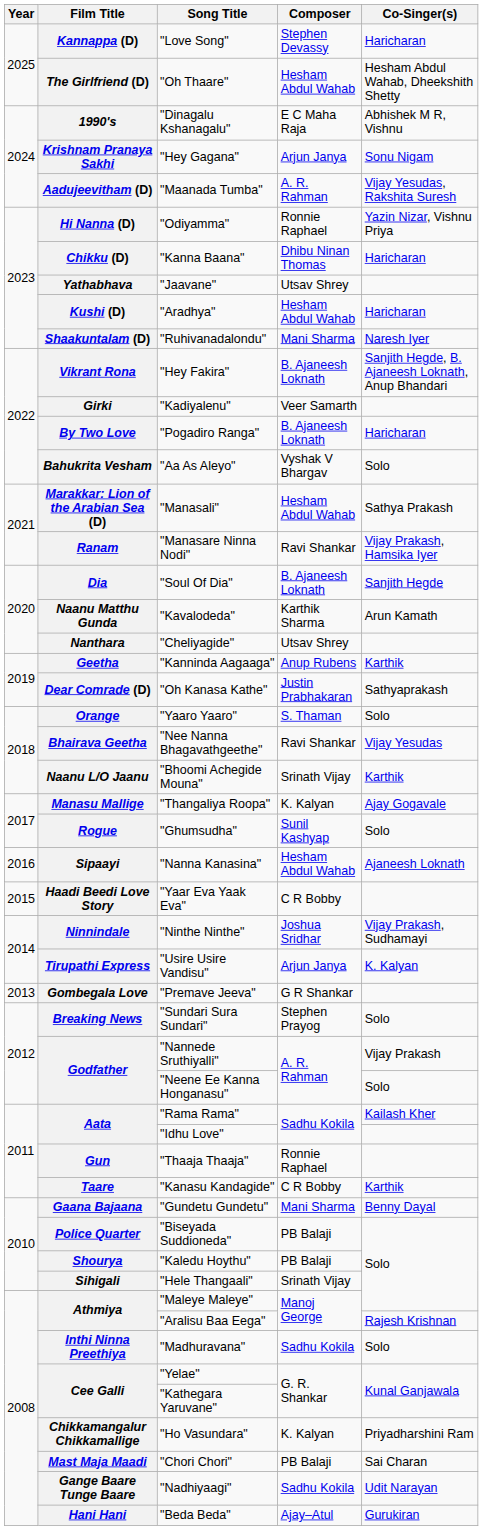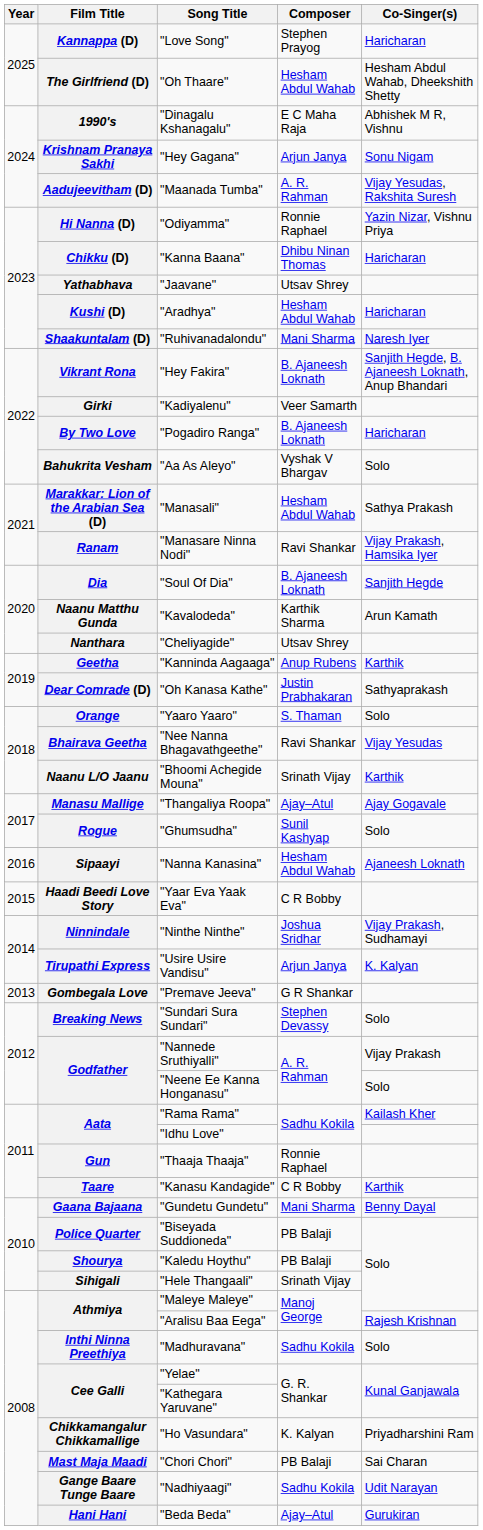 <table class="wikitable sortable plainrowheaders">
 <tr>
 <th>Year</th>
 <th>Film Title</th>
 <th>Song Title</th>
 <th>Composer</th>
 <th>Co-Singer(s)</th>
 </tr>
 <tr>
 <td rowspan="2">2025</td>
 <th><em><a href='#'>Kannappa</a></em> (D)</th>
 <td>"Love Song"</td>
-<td><a href='#'>Stephen Devassy</a></td>
+<td>Stephen Prayog</td>
 <td><a href='#'>Haricharan</a></td>
 </tr>
 <tr>
 <th><em>The Girlfriend</em> (D)</th>
 <td>"Oh Thaare"</td>
 <td><a href='#'>Hesham Abdul Wahab</a></td>
 <td>Hesham Abdul Wahab, Dheekshith Shetty</td>
 </tr>
 <tr>
 <td rowspan="3">2024</td>
 <th><em>1990's</em></th>
 <td>"Dinagalu Kshanagalu"</td>
 <td>E C Maha Raja</td>
 <td>Abhishek M R, Vishnu</td>
 </tr>
 <tr>
 <th><em><a href='#'>Krishnam Pranaya Sakhi</a></em></th>
 <td>"Hey Gagana"</td>
 <td><a href='#'>Arjun Janya</a></td>
 <td><a href='#'>Sonu Nigam</a></td>
 </tr>
 <tr>
 <th><a href='#'><em>Aadujeevitham</em></a> (D)</th>
 <td>"Maanada Tumba"</td>
 <td><a href='#'>A. R. Rahman</a></td>
 <td><a href='#'>Vijay Yesudas</a>, <a href='#'>Rakshita Suresh</a></td>
 </tr>
 <tr>
 <td rowspan="5">2023</td>
 <th><em><a href='#'>Hi Nanna</a></em> (D)</th>
 <td>"Odiyamma"</td>
 <td>Ronnie Raphael</td>
 <td><a href='#'>Yazin Nizar</a>, Vishnu Priya</td>
 </tr>
 <tr>
 <th><em><a href='#'>Chikku</a></em> (D)</th>
 <td>"Kanna Baana"</td>
 <td><a href='#'>Dhibu Ninan Thomas</a></td>
 <td><a href='#'>Haricharan</a></td>
 </tr>
 <tr>
 <th><em>Yathabhava</em></th>
 <td>"Jaavane"</td>
 <td>Utsav Shrey</td>
 <td></td>
 </tr>
 <tr>
 <th><em><a href='#'>Kushi</a></em> (D)</th>
 <td>"Aradhya"</td>
 <td><a href='#'>Hesham Abdul Wahab</a></td>
 <td><a href='#'>Haricharan</a></td>
 </tr>
 <tr>
 <th><em><a href='#'>Shaakuntalam</a></em> (D)</th>
 <td>"Ruhivanadalondu"</td>
 <td><a href='#'>Mani Sharma</a></td>
 <td><a href='#'>Naresh Iyer</a></td>
 </tr>
 <tr>
 <td rowspan="4">2022</td>
 <th><em><a href='#'>Vikrant Rona</a></em></th>
 <td>"Hey Fakira"</td>
 <td><a href='#'>B. Ajaneesh Loknath</a></td>
 <td><a href='#'>Sanjith Hegde</a>, <a href='#'>B. Ajaneesh Loknath</a>, Anup Bhandari</td>
 </tr>
 <tr>
 <th><em>Girki</em></th>
 <td>"Kadiyalenu"</td>
 <td>Veer Samarth</td>
 <td></td>
 </tr>
 <tr>
 <th><em><a href='#'>By Two Love</a></em></th>
 <td>"Pogadiro Ranga"</td>
 <td><a href='#'>B. Ajaneesh Loknath</a></td>
 <td><a href='#'>Haricharan</a></td>
 </tr>
 <tr>
 <th><em>Bahukrita Vesham</em></th>
 <td>"Aa As Aleyo"</td>
 <td>Vyshak V Bhargav</td>
 <td>Solo</td>
 </tr>
 <tr>
 <td rowspan="2">2021</td>
 <th><em><a href='#'>Marakkar: Lion of the Arabian Sea</a></em> (D)</th>
 <td>"Manasali"</td>
 <td><a href='#'>Hesham Abdul Wahab</a></td>
 <td>Sathya Prakash</td>
 </tr>
 <tr>
 <th><em><a href='#'>Ranam</a></em></th>
 <td>"Manasare Ninna Nodi"</td>
 <td>Ravi Shankar</td>
 <td><a href='#'>Vijay Prakash</a>, <a href='#'>Hamsika Iyer</a></td>
 </tr>
 <tr>
 <td rowspan="3">2020</td>
 <th><em><a href='#'>Dia</a></em></th>
 <td>"Soul Of Dia"</td>
 <td><a href='#'>B. Ajaneesh Loknath</a></td>
 <td><a href='#'>Sanjith Hegde</a></td>
 </tr>
 <tr>
 <th><em>Naanu Matthu Gunda</em></th>
 <td>"Kavalodeda"</td>
 <td>Karthik Sharma</td>
 <td>Arun Kamath</td>
 </tr>
 <tr>
 <th><em>Nanthara</em></th>
 <td>"Cheliyagide"</td>
 <td>Utsav Shrey</td>
 <td></td>
 </tr>
 <tr>
 <td rowspan="2">2019</td>
 <th><em><a href='#'>Geetha</a></em></th>
 <td>"Kanninda Aagaaga"</td>
 <td><a href='#'>Anup Rubens</a></td>
 <td><a href='#'>Karthik</a></td>
 </tr>
 <tr>
 <th><em><a href='#'>Dear Comrade</a></em> (D)</th>
 <td>"Oh Kanasa Kathe"</td>
 <td><a href='#'>Justin Prabhakaran</a></td>
 <td>Sathyaprakash</td>
 </tr>
 <tr>
 <td rowspan="3">2018</td>
 <th><em><a href='#'>Orange</a></em></th>
 <td>"Yaaro Yaaro"</td>
 <td><a href='#'>S. Thaman</a></td>
 <td>Solo</td>
 </tr>
 <tr>
 <th><em><a href='#'>Bhairava Geetha</a></em></th>
 <td>"Nee Nanna Bhagavathgeethe"</td>
 <td>Ravi Shankar</td>
 <td><a href='#'>Vijay Yesudas</a></td>
 </tr>
 <tr>
 <th><em>Naanu L/O Jaanu</em></th>
 <td>"Bhoomi Achegide Mouna"</td>
 <td>Srinath Vijay</td>
 <td><a href='#'>Karthik</a></td>
 </tr>
 <tr>
 <td rowspan="2">2017</td>
 <th><em><a href='#'>Manasu Mallige</a></em></th>
 <td>"Thangaliya Roopa"</td>
-<td>K. Kalyan</td>
+<td><a href='#'>Ajay–Atul</a></td>
 <td><a href='#'>Ajay Gogavale</a></td>
 </tr>
 <tr>
 <th><a href='#'><em>Rogue</em></a></th>
 <td>"Ghumsudha"</td>
 <td><a href='#'>Sunil Kashyap</a></td>
 <td>Solo</td>
 </tr>
 <tr>
 <td>2016</td>
 <th><em>Sipaayi</em></th>
 <td>"Nanna Kanasina"</td>
 <td><a href='#'>Hesham Abdul Wahab</a></td>
 <td><a href='#'>Ajaneesh Loknath</a></td>
 </tr>
 <tr>
 <td>2015</td>
 <th><em>Haadi Beedi Love Story</em></th>
 <td>"Yaar Eva Yaak Eva"</td>
 <td>C R Bobby</td>
 <td></td>
 </tr>
 <tr>
 <td Rowspan=2>2014</td>
 <th><em><a href='#'>Ninnindale</a></em></th>
 <td>"Ninthe Ninthe"</td>
 <td><a href='#'>Joshua Sridhar</a></td>
 <td><a href='#'>Vijay Prakash</a>, Sudhamayi</td>
 </tr>
 <tr>
 <th><em><a href='#'>Tirupathi Express</a></em></th>
 <td>"Usire Usire Vandisu"</td>
 <td><a href='#'>Arjun Janya</a></td>
 <td><a href='#'>K. Kalyan</a></td>
 </tr>
 <tr>
 <td>2013</td>
 <th><em>Gombegala Love</em></th>
 <td>"Premave Jeeva"</td>
 <td>G R Shankar</td>
 <td></td>
 </tr>
 <tr>
 <td rowspan="3">2012</td>
 <th><a href='#'><em>Breaking News</em></a></th>
 <td>"Sundari Sura Sundari"</td>
-<td>Stephen Prayog</td>
+<td><a href='#'>Stephen Devassy</a></td>
 <td>Solo</td>
 </tr>
 <tr>
 <th rowspan="2"><a href='#'><em>Godfather</em></a></th>
 <td>"Nannede Sruthiyalli"</td>
 <td rowspan="2"><a href='#'>A. R. Rahman</a></td>
 <td>Vijay Prakash</td>
 </tr>
 <tr>
 <td>"Neene Ee Kanna Honganasu"</td>
 <td>Solo</td>
 </tr>
 <tr>
 <td rowspan="4">2011</td>
 <th rowspan="2"><em><a href='#'>Aata</a></em></th>
 <td>"Rama Rama"</td>
 <td rowspan="2"><a href='#'>Sadhu Kokila</a></td>
 <td><a href='#'>Kailash Kher</a></td>
 </tr>
 <tr>
 <td>"Idhu Love"</td>
 <td></td>
 </tr>
 <tr>
 <th><em><a href='#'>Gun</a></em></th>
 <td>"Thaaja Thaaja"</td>
 <td>Ronnie Raphael</td>
 <td></td>
 </tr>
 <tr>
 <th><em><a href='#'>Taare</a></em></th>
 <td>"Kanasu Kandagide"</td>
 <td>C R Bobby</td>
 <td><a href='#'>Karthik</a></td>
 </tr>
 <tr>
 <td rowspan="4">2010</td>
 <th><em><a href='#'>Gaana Bajaana</a></em></th>
 <td>"Gundetu Gundetu"</td>
 <td><a href='#'>Mani Sharma</a></td>
 <td><a href='#'>Benny Dayal</a></td>
 </tr>
 <tr>
 <th><em><a href='#'>Police Quarter</a></em></th>
 <td>"Biseyada Suddioneda"</td>
 <td>PB Balaji</td>
 <td rowspan="4">Solo</td>
 </tr>
 <tr>
 <th><em><a href='#'>Shourya</a></em></th>
 <td>"Kaledu Hoythu"</td>
 <td>PB Balaji</td>
 </tr>
 <tr>
 <th><em>Sihigali</em></th>
 <td>"Hele Thangaali"</td>
 <td>Srinath Vijay</td>
 </tr>
 <tr>
 <td rowspan="9">2008</td>
 <th rowspan="2"><em>Athmiya</em></th>
 <td>"Maleye Maleye"</td>
 <td rowspan="2"><a href='#'>Manoj George</a></td>
 </tr>
 <tr>
 <td>"Aralisu Baa Eega"</td>
 <td><a href='#'>Rajesh Krishnan</a></td>
 </tr>
 <tr>
 <th><em><a href='#'>Inthi Ninna Preethiya</a></em></th>
 <td>"Madhuravana"</td>
 <td><a href='#'>Sadhu Kokila</a></td>
 <td>Solo</td>
 </tr>
 <tr>
 <th rowspan="2"><em>Cee Galli</em></th>
 <td>"Yelae"</td>
 <td rowspan="2">G. R. Shankar</td>
 <td rowspan="2"><a href='#'>Kunal Ganjawala</a></td>
 </tr>
 <tr>
 <td>"Kathegara Yaruvane"</td>
 </tr>
 <tr>
 <th><em>Chikkamangalur Chikkamallige</em></th>
 <td>"Ho Vasundara"</td>
 <td>K. Kalyan</td>
 <td>Priyadharshini Ram</td>
 </tr>
 <tr>
 <th><em><a href='#'>Mast Maja Maadi</a></em></th>
 <td>"Chori Chori"</td>
 <td>PB Balaji</td>
 <td>Sai Charan</td>
 </tr>
 <tr>
 <th><em>Gange Baare Tunge Baare</em></th>
 <td>"Nadhiyaagi"</td>
 <td><a href='#'>Sadhu Kokila</a></td>
 <td><a href='#'>Udit Narayan</a></td>
 </tr>
 <tr>
 <th><em><a href='#'>Hani Hani</a></em></th>
 <td>"Beda Beda"</td>
 <td><a href='#'>Ajay–Atul</a></td>
 <td><a href='#'>Gurukiran</a></td>
 </tr>
 </table>
